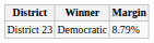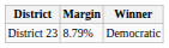 <table class="wikitable sortable">
 <tr>
 <th>District</th>
+<th>Margin</th>
 <th>Winner</th>
-<th>Margin</th>
 </tr>
 <tr>
 <td>District 23</td>
+<td>8.79%</td>
 <td data-sort-value=1 >Democratic</td>
-<td>8.79%</td>
 </tr>
 </table>
